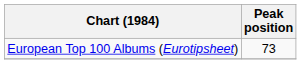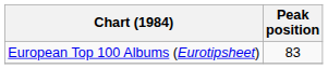 <table class="wikitable sortable">
 <tr>
 <th>Chart (1984)</th>
 <th>Peak<br>position</th>
 </tr>
 <tr>
 <td align="left"><a href='#'>European Top 100 Albums</a> (<em><a href='#'>Eurotipsheet</a></em>)</td>
-<td align="center">73</td>
+<td align="center">83</td>
 </tr>
 <tr>
 </tr>
 </table>
